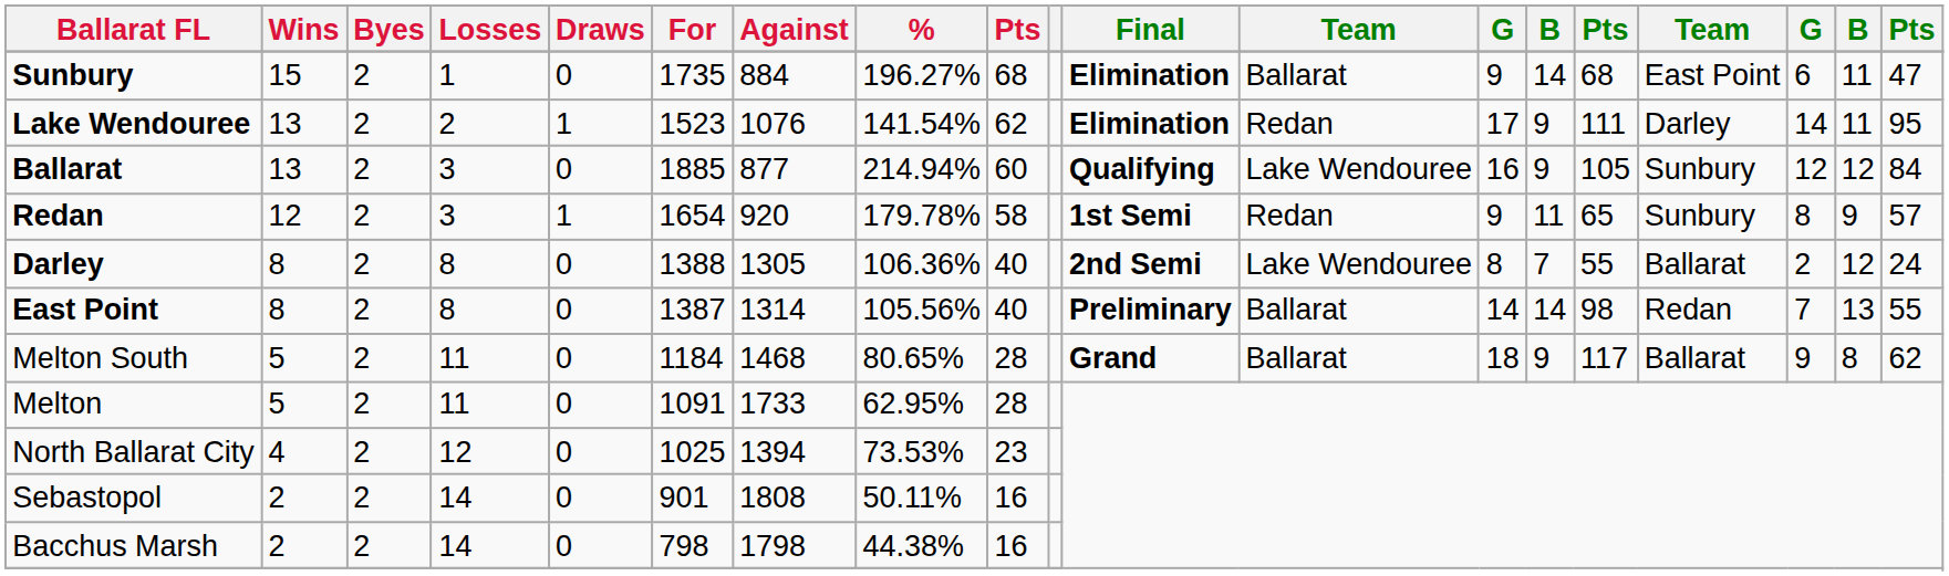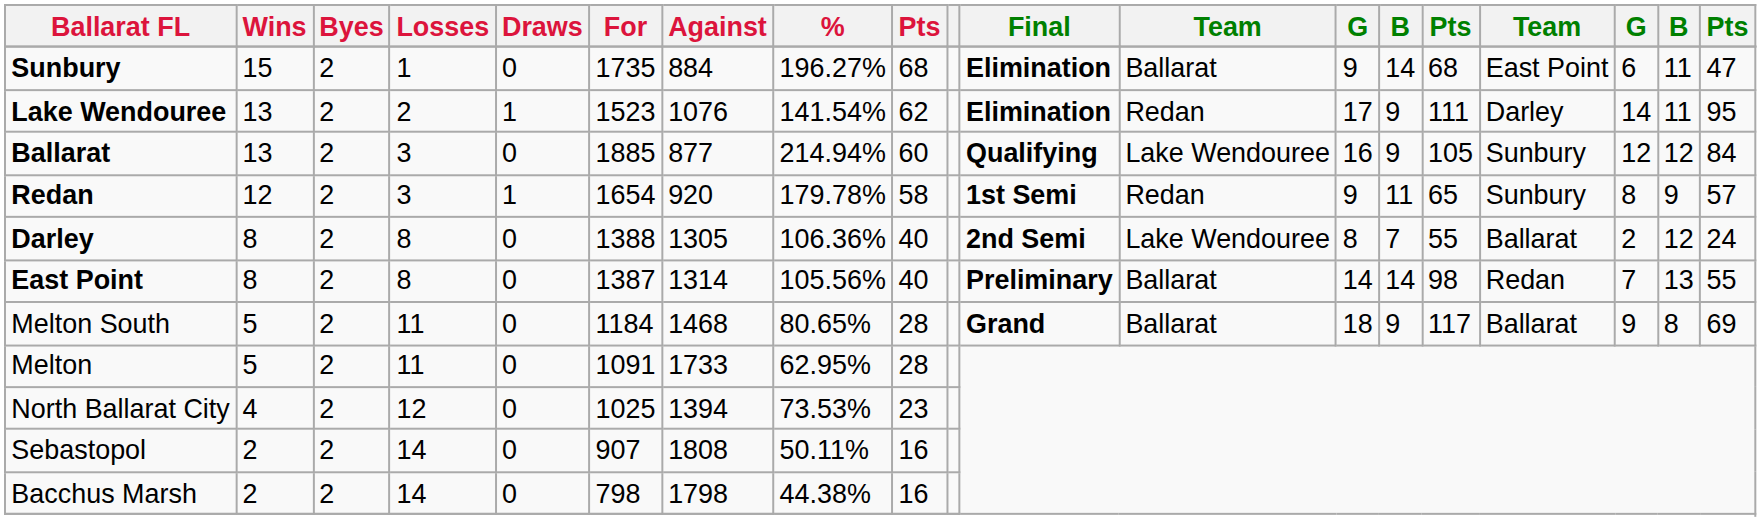 <table style="font-size: 85%; text-align: left;" class="wikitable">
 <tr>
 <th style="color:crimson">Ballarat FL</th>
 <th style="color:crimson">Wins</th>
 <th style="color:crimson">Byes</th>
 <th style="color:crimson">Losses</th>
 <th style="color:crimson">Draws</th>
 <th style="color:crimson">For</th>
 <th style="color:crimson">Against</th>
 <th style="color:crimson">%</th>
 <th style="color:crimson">Pts</th>
 <th></th>
 <th style="color:green">Final</th>
 <th style="color:green">Team</th>
 <th style="color:green">G</th>
 <th style="color:green">B</th>
 <th style="color:green">Pts</th>
 <th style="color:green">Team</th>
 <th style="color:green">G</th>
 <th style="color:green">B</th>
 <th style="color:green">Pts</th>
 </tr>
 <tr>
 </tr>
 <tr>
 </tr>
 <tr>
 <td><strong>	Sunbury	</strong></td>
 <td>15</td>
 <td>2</td>
 <td>1</td>
 <td>0</td>
 <td>1735</td>
 <td>884</td>
 <td>196.27%</td>
 <td>68</td>
 <td></td>
 <td><strong>Elimination</strong></td>
 <td>Ballarat</td>
 <td>9</td>
 <td>14</td>
 <td>68</td>
 <td>East Point</td>
 <td>6</td>
 <td>11</td>
 <td>47</td>
 </tr>
 <tr>
 <td><strong>	Lake Wendouree	</strong></td>
 <td>13</td>
 <td>2</td>
 <td>2</td>
 <td>1</td>
 <td>1523</td>
 <td>1076</td>
 <td>141.54%</td>
 <td>62</td>
 <td></td>
 <td><strong>Elimination</strong></td>
 <td>Redan</td>
 <td>17</td>
 <td>9</td>
 <td>111</td>
 <td>Darley</td>
 <td>14</td>
 <td>11</td>
 <td>95</td>
 </tr>
 <tr>
 <td><strong>	Ballarat	</strong></td>
 <td>13</td>
 <td>2</td>
 <td>3</td>
 <td>0</td>
 <td>1885</td>
 <td>877</td>
 <td>214.94%</td>
 <td>60</td>
 <td></td>
 <td><strong>Qualifying</strong></td>
 <td>Lake Wendouree</td>
 <td>16</td>
 <td>9</td>
 <td>105</td>
 <td>Sunbury</td>
 <td>12</td>
 <td>12</td>
 <td>84</td>
 </tr>
 <tr>
 <td><strong>	Redan	</strong></td>
 <td>12</td>
 <td>2</td>
 <td>3</td>
 <td>1</td>
 <td>1654</td>
 <td>920</td>
 <td>179.78%</td>
 <td>58</td>
 <td></td>
 <td><strong>1st Semi</strong></td>
 <td>Redan</td>
 <td>9</td>
 <td>11</td>
 <td>65</td>
 <td>Sunbury</td>
 <td>8</td>
 <td>9</td>
 <td>57</td>
 </tr>
 <tr>
 <td><strong>	Darley	</strong></td>
 <td>8</td>
 <td>2</td>
 <td>8</td>
 <td>0</td>
 <td>1388</td>
 <td>1305</td>
 <td>106.36%</td>
 <td>40</td>
 <td></td>
 <td><strong>2nd Semi</strong></td>
 <td>Lake Wendouree</td>
 <td>8</td>
 <td>7</td>
 <td>55</td>
 <td>Ballarat</td>
 <td>2</td>
 <td>12</td>
 <td>24</td>
 </tr>
 <tr>
 <td><strong>	East Point	</strong></td>
 <td>8</td>
 <td>2</td>
 <td>8</td>
 <td>0</td>
 <td>1387</td>
 <td>1314</td>
 <td>105.56%</td>
 <td>40</td>
 <td></td>
 <td><strong>Preliminary</strong></td>
 <td>Ballarat</td>
 <td>14</td>
 <td>14</td>
 <td>98</td>
 <td>Redan</td>
 <td>7</td>
 <td>13</td>
 <td>55</td>
 </tr>
 <tr>
 <td>Melton South</td>
 <td>5</td>
 <td>2</td>
 <td>11</td>
 <td>0</td>
 <td>1184</td>
 <td>1468</td>
 <td>80.65%</td>
 <td>28</td>
 <td></td>
 <td><strong>Grand</strong></td>
 <td>Ballarat</td>
 <td>18</td>
 <td>9</td>
 <td>117</td>
 <td>Ballarat</td>
 <td>9</td>
 <td>8</td>
-<td>62</td>
+<td>69</td>
 </tr>
 <tr>
 <td>Melton</td>
 <td>5</td>
 <td>2</td>
 <td>11</td>
 <td>0</td>
 <td>1091</td>
 <td>1733</td>
 <td>62.95%</td>
 <td>28</td>
 <td></td>
 </tr>
 <tr>
 <td>North Ballarat City</td>
 <td>4</td>
 <td>2</td>
 <td>12</td>
 <td>0</td>
 <td>1025</td>
 <td>1394</td>
 <td>73.53%</td>
 <td>23</td>
 <td></td>
 </tr>
 <tr>
 <td>Sebastopol</td>
 <td>2</td>
 <td>2</td>
 <td>14</td>
 <td>0</td>
-<td>901</td>
+<td>907</td>
 <td>1808</td>
 <td>50.11%</td>
 <td>16</td>
 <td></td>
 </tr>
 <tr>
 <td>Bacchus Marsh</td>
 <td>2</td>
 <td>2</td>
 <td>14</td>
 <td>0</td>
 <td>798</td>
 <td>1798</td>
 <td>44.38%</td>
 <td>16</td>
 <td></td>
 </tr>
 <tr>
 </tr>
 </table>
